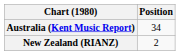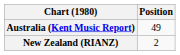 <table class="wikitable plainrowheaders" style="text-align:center">
 <tr>
 <th>Chart (1980)</th>
 <th>Position</th>
 </tr>
 <tr>
 <th scope="row">Australia (<a href='#'>Kent Music Report</a>)</th>
-<td>34</td>
+<td>49</td>
 </tr>
 <tr>
 <th scope="row">New Zealand (RIANZ)</th>
 <td>2</td>
 </tr>
 </table>
